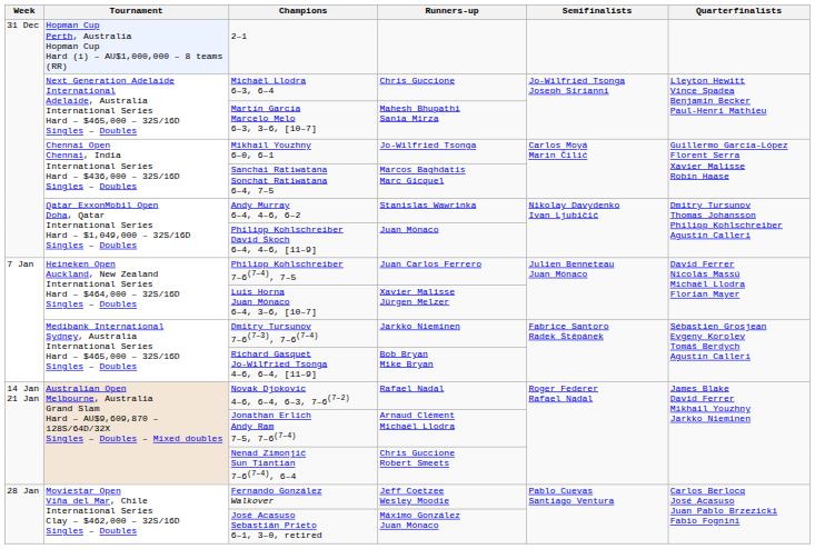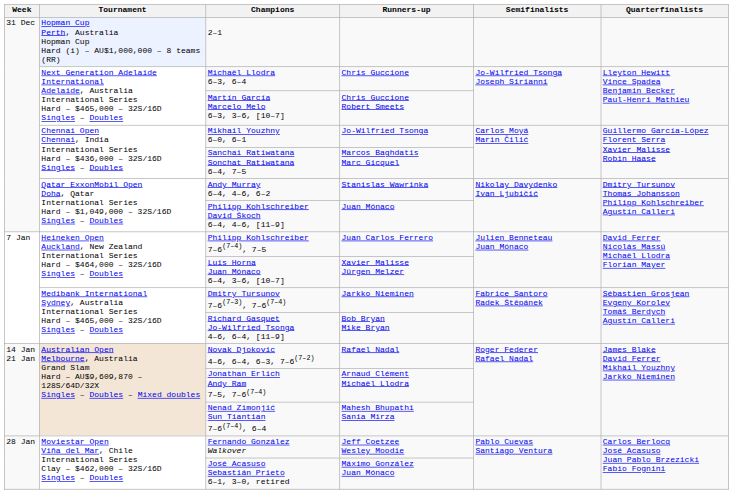 <table class=wikitable style=font-size:95%>
 <tr>
 <th style="width:48px;">Week</th>
 <th style="width:250px;">Tournament</th>
 <th style="width:200px;">Champions</th>
 <th style="width:200px;">Runners-up</th>
 <th style="width:190px;">Semifinalists</th>
 <th style="width:190px;">Quarterfinalists</th>
 </tr>
 <tr valign=top>
 <td rowspan=7>31 Dec</td>
 <td style="background:#ECF2FF;"><a href='#'>Hopman Cup</a><br><a href='#'>Perth</a>, Australia<br>Hopman Cup<br>Hard (i) – AU$1,000,000 – 8 teams (RR)</td>
 <td><br>2–1</td>
 <td></td>
 <td><br><br></td>
 <td><br><br></td>
 </tr>
 <tr valign=top>
 <td style="background:#FFF;" rowspan=2><a href='#'>Next Generation Adelaide International</a><br><a href='#'>Adelaide</a>, Australia<br>International Series<br>Hard – $465,000 – 32S/16D<br><a href='#'>Singles</a> – <a href='#'>Doubles</a></td>
 <td> <a href='#'>Michaël Llodra</a><br>6–3, 6–4</td>
 <td> <a href='#'>Chris Guccione</a></td>
 <td rowspan=2> <a href='#'>Jo-Wilfried Tsonga</a><br> <a href='#'>Joseph Sirianni</a></td>
 <td rowspan=2> <a href='#'>Lleyton Hewitt</a><br> <a href='#'>Vince Spadea</a><br> <a href='#'>Benjamin Becker</a><br> <a href='#'>Paul-Henri Mathieu</a></td>
 </tr>
 <tr valign=top>
 <td> <a href='#'>Martín García</a><br> <a href='#'>Marcelo Melo</a><br>6–3, 3–6, [10–7]</td>
-<td> <a href='#'>Mahesh Bhupathi</a><br> <a href='#'>Sania Mirza</a></td>
+<td> <a href='#'>Chris Guccione</a><br> <a href='#'>Robert Smeets</a></td>
 </tr>
 <tr valign=top>
 <td style="background:#FFF;" rowspan=2><a href='#'>Chennai Open</a><br><a href='#'>Chennai</a>, India<br>International Series<br>Hard – $436,000 – 32S/16D<br><a href='#'>Singles</a> – <a href='#'>Doubles</a></td>
 <td> <a href='#'>Mikhail Youzhny</a><br>6–0, 6–1</td>
 <td> <a href='#'>Jo-Wilfried Tsonga</a></td>
 <td rowspan=2> <a href='#'>Carlos Moyá</a><br> <a href='#'>Marin Čilić</a></td>
 <td rowspan=2> <a href='#'>Guillermo García-López</a><br> <a href='#'>Florent Serra</a><br> <a href='#'>Xavier Malisse</a><br> <a href='#'>Robin Haase</a></td>
 </tr>
 <tr valign=top>
 <td> <a href='#'>Sanchai Ratiwatana</a><br> <a href='#'>Sonchat Ratiwatana</a><br>6–4, 7–5</td>
 <td> <a href='#'>Marcos Baghdatis</a><br> <a href='#'>Marc Gicquel</a></td>
 </tr>
 <tr valign=top>
 <td style="background:#FFF;" rowspan=2><a href='#'>Qatar ExxonMobil Open</a><br><a href='#'>Doha</a>, Qatar<br>International Series<br>Hard – $1,049,000 – 32S/16D<br><a href='#'>Singles</a> – <a href='#'>Doubles</a></td>
 <td> <a href='#'>Andy Murray</a><br>6–4, 4–6, 6–2</td>
 <td> <a href='#'>Stanislas Wawrinka</a></td>
 <td rowspan=2> <a href='#'>Nikolay Davydenko</a><br> <a href='#'>Ivan Ljubičić</a></td>
 <td rowspan=2> <a href='#'>Dmitry Tursunov</a><br> <a href='#'>Thomas Johansson</a><br> <a href='#'>Philipp Kohlschreiber</a><br> <a href='#'>Agustín Calleri</a></td>
 </tr>
 <tr valign=top>
 <td> <a href='#'>Philipp Kohlschreiber</a><br> <a href='#'>David Škoch</a><br>6–4, 4–6, [11–9]</td>
 <td> <a href='#'>Juan Mónaco</a></td>
 </tr>
 <tr valign=top>
 <td style="background:#FFF;" rowspan=4>7 Jan</td>
 <td style="background:#FFF;" rowspan=2><a href='#'>Heineken Open</a><br><a href='#'>Auckland</a>, New Zealand<br>International Series<br>Hard – $464,000 – 32S/16D<br><a href='#'>Singles</a> – <a href='#'>Doubles</a></td>
 <td> <a href='#'>Philipp Kohlschreiber</a><br>7–6<sup>(7–4)</sup>, 7–5</td>
 <td> <a href='#'>Juan Carlos Ferrero</a></td>
 <td rowspan=2> <a href='#'>Julien Benneteau</a><br> <a href='#'>Juan Mónaco</a></td>
 <td rowspan=2> <a href='#'>David Ferrer</a> <br> <a href='#'>Nicolás Massú</a><br> <a href='#'>Michaël Llodra</a><br> <a href='#'>Florian Mayer</a></td>
 </tr>
 <tr valign=top>
 <td> <a href='#'>Luis Horna</a><br> <a href='#'>Juan Mónaco</a><br>6–4, 3–6, [10–7]</td>
 <td> <a href='#'>Xavier Malisse</a><br> <a href='#'>Jürgen Melzer</a></td>
 </tr>
 <tr valign=top>
 <td style="background:#FFF;" rowspan=2><a href='#'>Medibank International</a><br><a href='#'>Sydney</a>, Australia<br>International Series<br>Hard – $465,000 – 32S/16D<br><a href='#'>Singles</a> – <a href='#'>Doubles</a></td>
 <td> <a href='#'>Dmitry Tursunov</a><br>7–6<sup>(7–3)</sup>, 7–6<sup>(7–4)</sup></td>
 <td> <a href='#'>Jarkko Nieminen</a></td>
 <td rowspan=2> <a href='#'>Fabrice Santoro</a><br> <a href='#'>Radek Štěpánek</a></td>
 <td rowspan=2> <a href='#'>Sébastien Grosjean</a><br> <a href='#'>Evgeny Korolev</a><br> <a href='#'>Tomáš Berdych</a><br> <a href='#'>Agustín Calleri</a></td>
 </tr>
 <tr valign=top>
 <td> <a href='#'>Richard Gasquet</a><br> <a href='#'>Jo-Wilfried Tsonga</a><br>4–6, 6–4, [11–9]</td>
 <td> <a href='#'>Bob Bryan</a><br> <a href='#'>Mike Bryan</a></td>
 </tr>
 <tr valign=top>
 <td rowspan=3>14 Jan<br>21 Jan</td>
 <td style="background:#F3E6D7;" rowspan=3><a href='#'>Australian Open</a><br><a href='#'>Melbourne</a>, Australia<br>Grand Slam<br>Hard – AU$9,609,870 – 128S/64D/32X<br><a href='#'>Singles</a> – <a href='#'>Doubles</a> – <a href='#'>Mixed doubles</a></td>
 <td> <a href='#'>Novak Djokovic</a><br>4–6, 6–4, 6–3, 7–6<sup>(7–2)</sup></td>
 <td> <a href='#'>Rafael Nadal</a></td>
 <td rowspan=3> <a href='#'>Roger Federer</a><br> <a href='#'>Rafael Nadal</a></td>
 <td rowspan=3> <a href='#'>James Blake</a><br> <a href='#'>David Ferrer</a><br> <a href='#'>Mikhail Youzhny</a><br> <a href='#'>Jarkko Nieminen</a></td>
 </tr>
 <tr valign=top>
 <td> <a href='#'>Jonathan Erlich</a><br> <a href='#'>Andy Ram</a><br>7–5, 7–6<sup>(7–4)</sup></td>
 <td> <a href='#'>Arnaud Clément</a><br> <a href='#'>Michaël Llodra</a></td>
 </tr>
 <tr valign=top>
 <td> <a href='#'>Nenad Zimonjić</a><br> <a href='#'>Sun Tiantian</a><br>7–6<sup>(7–4)</sup>, 6–4</td>
-<td> <a href='#'>Chris Guccione</a><br> <a href='#'>Robert Smeets</a></td>
+<td> <a href='#'>Mahesh Bhupathi</a><br> <a href='#'>Sania Mirza</a></td>
 </tr>
 <tr valign=top>
 <td rowspan=2>28 Jan</td>
 <td style="background:#FFF;" rowspan=2><a href='#'>Moviestar Open</a><br><a href='#'>Viña del Mar</a>, Chile<br>International Series<br>Clay – $462,000 – 32S/16D<br><a href='#'>Singles</a> – <a href='#'>Doubles</a></td>
 <td> <a href='#'>Fernando González</a><br><em>Walkover</em></td>
 <td> <a href='#'>Jeff Coetzee</a><br> <a href='#'>Wesley Moodie</a></td>
 <td rowspan=2> <a href='#'>Pablo Cuevas</a><br> <a href='#'>Santiago Ventura</a></td>
 <td rowspan=2> <a href='#'>Carlos Berlocq</a><br> <a href='#'>José Acasuso</a><br> <a href='#'>Juan Pablo Brzezicki</a><br> <a href='#'>Fabio Fognini</a></td>
 </tr>
 <tr valign=top>
 <td> <a href='#'>José Acasuso</a><br> <a href='#'>Sebastián Prieto</a><br>6–1, 3–0, retired</td>
 <td> <a href='#'>Máximo González</a><br> <a href='#'>Juan Mónaco</a></td>
 </tr>
 </table>
